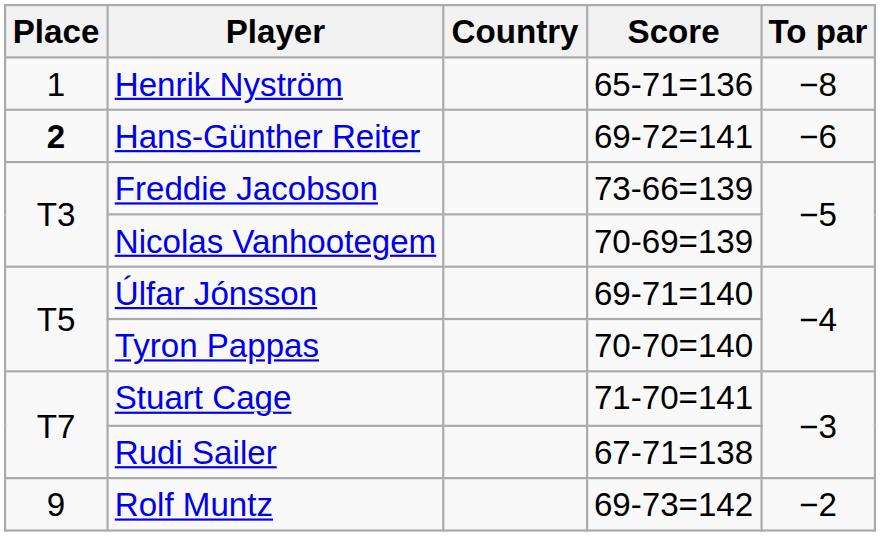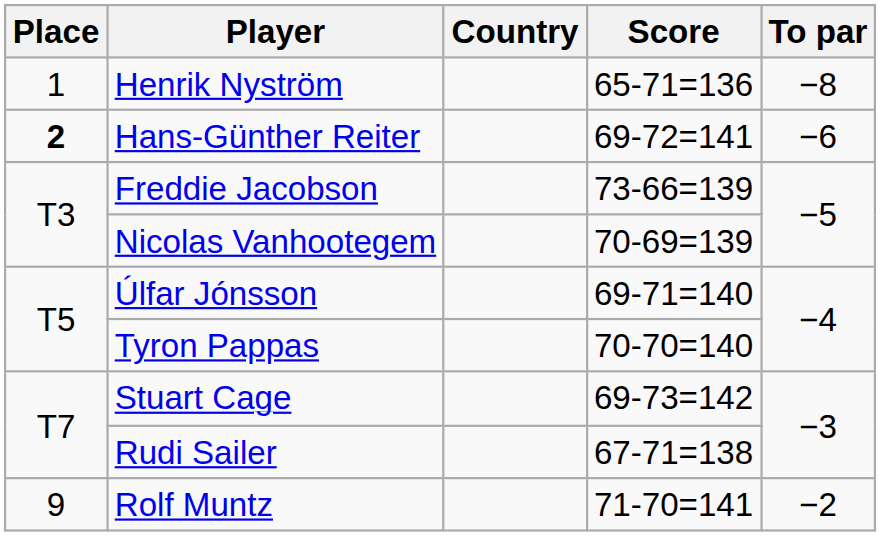 <table class="wikitable" style="font-size:95%;">
 <tr>
 <th>Place</th>
 <th>Player</th>
 <th>Country</th>
 <th>Score</th>
 <th>To par</th>
 </tr>
 <tr>
 <td align=center>1</td>
 <td><a href='#'>Henrik Nyström</a></td>
 <td></td>
 <td align=center>65-71=136</td>
 <td align=center>−8</td>
 </tr>
 <tr>
 <td align=center><strong>2</strong></td>
 <td><a href='#'>Hans-Günther Reiter</a></td>
 <td></td>
 <td align=center>69-72=141</td>
 <td align=center>−6</td>
 </tr>
 <tr>
 <td rowspan="2" align=center>T3</td>
 <td><a href='#'>Freddie Jacobson</a></td>
 <td></td>
 <td align=center>73-66=139</td>
 <td rowspan="2" align=center>−5</td>
 </tr>
 <tr>
 <td><a href='#'>Nicolas Vanhootegem</a></td>
 <td></td>
 <td align=center>70-69=139</td>
 </tr>
 <tr>
 <td rowspan="2" align=center>T5</td>
 <td><a href='#'>Úlfar Jónsson</a></td>
 <td></td>
 <td align="center">69-71=140</td>
 <td rowspan="2" align=center>−4</td>
 </tr>
 <tr>
 <td><a href='#'>Tyron Pappas</a></td>
 <td></td>
 <td align=center>70-70=140</td>
 </tr>
 <tr>
 <td rowspan="2" align=center>T7</td>
 <td><a href='#'>Stuart Cage</a></td>
 <td></td>
-<td align=center>71-70=141</td>
+<td align=center>69-73=142</td>
 <td rowspan="2" align=center>−3</td>
 </tr>
 <tr>
 <td><a href='#'>Rudi Sailer</a></td>
 <td></td>
 <td align=center>67-71=138</td>
 </tr>
 <tr>
 <td align=center>9</td>
 <td><a href='#'>Rolf Muntz</a></td>
 <td></td>
-<td align=center>69-73=142</td>
+<td align=center>71-70=141</td>
 <td align=center>−2</td>
 </tr>
 </table>
